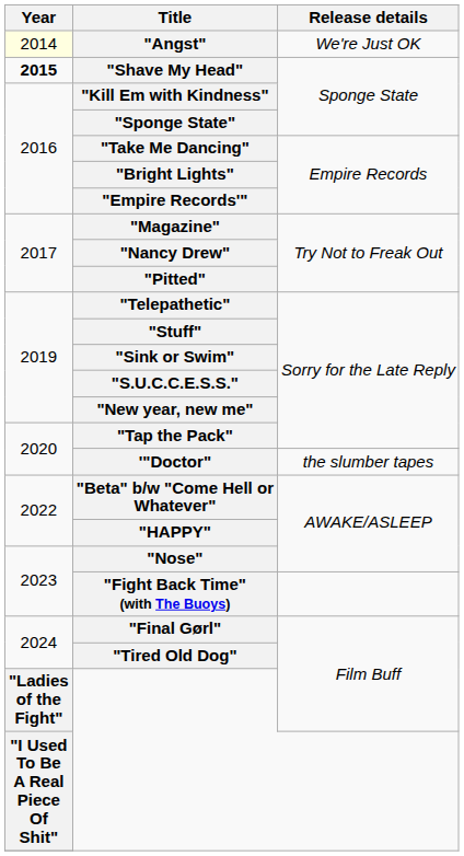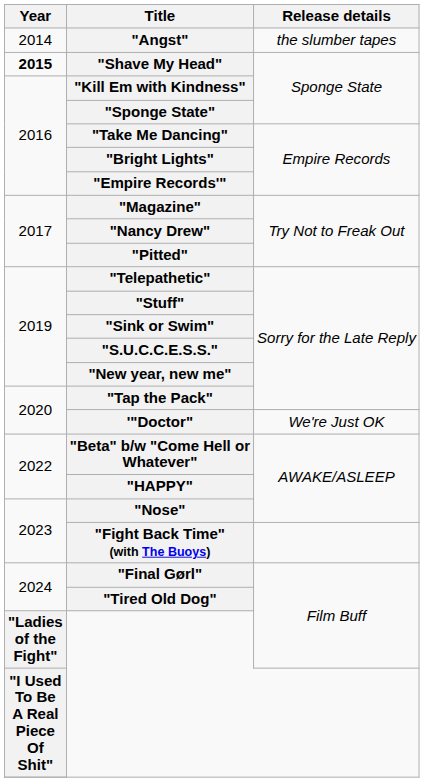 <table class="wikitable plainrowheaders" style="text-align:center;">
 <tr>
 <th scope="col" style="width:1em;">Year</th>
 <th scope="col" style="width:12em;">Title</th>
 <th scope="col">Release details</th>
 </tr>
 <tr>
-<td rowspan="1" style="background: lightyellow;">2014</td>
+<td rowspan="1">2014</td>
 <th scope="row">"Angst"</th>
-<td><em>We're Just OK</em></td>
+<td><em>the slumber tapes</em></td>
 </tr>
 <tr>
 <td rowspan="1"><strong>2015</strong></td>
 <th scope="row">"Shave My Head"</th>
 <td rowspan="3"><em>Sponge State</em></td>
 </tr>
 <tr>
 <td rowspan="5">2016</td>
 <th scope="row">"Kill Em with Kindness"</th>
 </tr>
 <tr>
 <th scope="row">"Sponge State"</th>
 </tr>
 <tr>
 <th scope="row">"Take Me Dancing"</th>
 <td rowspan="3"><em>Empire Records</em></td>
 </tr>
 <tr>
 <th scope="row">"Bright Lights"</th>
 </tr>
 <tr>
 <th scope="row">"Empire Records'"</th>
 </tr>
 <tr>
 <td rowspan="3">2017</td>
 <th scope="row">"Magazine"</th>
 <td rowspan="3"><em>Try Not to Freak Out</em></td>
 </tr>
 <tr>
 <th scope="row">"Nancy Drew"</th>
 </tr>
 <tr>
 <th scope="row">"Pitted"</th>
 </tr>
 <tr>
 <td rowspan="5">2019</td>
 <th scope="row">"Telepathetic"</th>
 <td rowspan="6"><em>Sorry for the Late Reply</em></td>
 </tr>
 <tr>
 <th scope="row">"Stuff"</th>
 </tr>
 <tr>
 <th scope="row">"Sink or Swim"</th>
 </tr>
 <tr>
 <th scope="row">"S.U.C.C.E.S.S."</th>
 </tr>
 <tr>
 <th scope="row">"New year, new me"</th>
 </tr>
 <tr>
 <td rowspan="2">2020</td>
 <th scope="row">"Tap the Pack"</th>
 </tr>
 <tr>
 <th scope="row">'"Doctor"</th>
-<td><em>the slumber tapes</em></td>
+<td><em>We're Just OK</em></td>
 </tr>
 <tr>
 <td rowspan="2">2022</td>
 <th scope="row">"Beta" b/w "Come Hell or Whatever"</th>
 <td rowspan="3"><em>AWAKE/ASLEEP</em></td>
 </tr>
 <tr>
 <th scope="row">"HAPPY"</th>
 </tr>
 <tr>
 <td rowspan="2">2023</td>
 <th scope="row">"Nose"</th>
 </tr>
 <tr>
 <th scope="row">"Fight Back Time" <br><small>(with <a href='#'>The Buoys</a>)</small></th>
 <td></td>
 </tr>
 <tr>
 <td rowspan="2">2024</td>
 <th scope="row">"Final Gørl"</th>
 <td rowspan="3"><em>Film Buff</em></td>
 </tr>
 <tr>
 <th scope="row">"Tired Old Dog"</th>
 </tr>
 <tr>
 <th scope="row">"Ladies of the Fight"</th>
 </tr>
 <tr>
 <th scope="row">"I Used To Be A Real Piece Of Shit"</th>
 </tr>
 <tr>
 </tr>
 </table>
